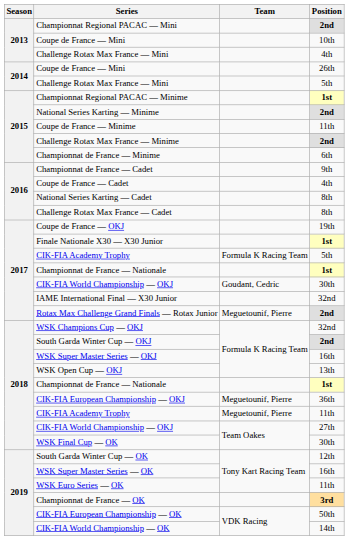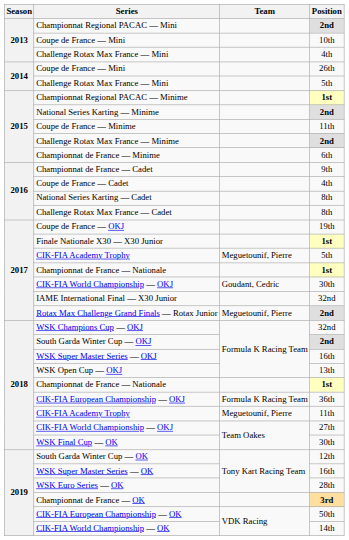 <table class="wikitable" style="font-size: 85%; text-align:center">
 <tr>
 <th>Season</th>
 <th>Series</th>
 <th>Team</th>
 <th>Position</th>
 </tr>
 <tr>
 <th rowspan="3">2013</th>
 <td align="left">Championnat Regional PACAC — Mini</td>
 <td></td>
 <td style="background:#DFDFDF;"><strong>2nd</strong></td>
 </tr>
 <tr>
 <td align="left">Coupe de France — Mini</td>
 <td></td>
 <td>10th</td>
 </tr>
 <tr>
 <td align="left">Challenge Rotax Max France — Mini</td>
 <td></td>
 <td>4th</td>
 </tr>
 <tr>
 <th rowspan="2">2014</th>
 <td align="left">Coupe de France — Mini</td>
 <td></td>
 <td>26th</td>
 </tr>
 <tr>
 <td align="left">Challenge Rotax Max France — Mini</td>
 <td></td>
 <td>5th</td>
 </tr>
 <tr>
 <th rowspan="5">2015</th>
 <td align="left">Championnat Regional PACAC — Minime</td>
 <td></td>
 <td style="background:#FFFFBF;"><strong>1st</strong></td>
 </tr>
 <tr>
 <td align="left">National Series Karting — Minime</td>
 <td></td>
 <td style="background:#DFDFDF;"><strong>2nd</strong></td>
 </tr>
 <tr>
 <td align="left">Coupe de France — Minime</td>
 <td></td>
 <td>11th</td>
 </tr>
 <tr>
 <td align="left">Challenge Rotax Max France — Minime</td>
 <td></td>
 <td style="background:#DFDFDF;"><strong>2nd</strong></td>
 </tr>
 <tr>
 <td align="left">Championnat de France — Minime</td>
 <td></td>
 <td>6th</td>
 </tr>
 <tr>
 <th rowspan="4">2016</th>
 <td align="left">Championnat de France — Cadet</td>
 <td></td>
 <td>9th</td>
 </tr>
 <tr>
 <td align="left">Coupe de France — Cadet</td>
 <td align="left"></td>
 <td>4th</td>
 </tr>
 <tr>
 <td align="left">National Series Karting — Cadet</td>
 <td></td>
 <td>8th</td>
 </tr>
 <tr>
 <td align="left">Challenge Rotax Max France — Cadet</td>
 <td></td>
 <td>8th</td>
 </tr>
 <tr>
 <th rowspan="7">2017</th>
 <td align="left">Coupe de France — <a href='#'>OKJ</a></td>
 <td align="left"></td>
 <td>19th</td>
 </tr>
 <tr>
 <td align="left">Finale Nationale X30 — X30 Junior</td>
 <td></td>
 <td style="background:#FFFFBF;"><strong>1st</strong></td>
 </tr>
 <tr>
 <td align="left"><a href='#'>CIK-FIA Academy Trophy</a></td>
-<td align="left">Formula K Racing Team</td>
+<td align="left">Meguetounif, Pierre</td>
 <td>5th</td>
 </tr>
 <tr>
 <td align="left">Championnat de France — Nationale</td>
 <td align="left"></td>
 <td style="background:#FFFFBF;"><strong>1st</strong></td>
 </tr>
 <tr>
 <td align="left"><a href='#'>CIK-FIA World Championship</a> — <a href='#'>OKJ</a></td>
 <td align="left">Goudant, Cedric</td>
 <td>30th</td>
 </tr>
 <tr>
 <td align="left">IAME International Final — X30 Junior</td>
 <td></td>
 <td>32nd</td>
 </tr>
 <tr>
 <td align="left"><a href='#'>Rotax Max Challenge Grand Finals</a> — Rotax Junior</td>
 <td align="left">Meguetounif, Pierre</td>
 <td style="background:#DFDFDF;"><strong>2nd</strong></td>
 </tr>
 <tr>
 <th rowspan="9">2018</th>
 <td align="left"><a href='#'>WSK Champions Cup</a> — <a href='#'>OKJ</a></td>
 <td rowspan="4"  align="left">Formula K Racing Team</td>
 <td>32nd</td>
 </tr>
 <tr>
 <td align="left">South Garda Winter Cup — <a href='#'>OKJ</a></td>
 <td style="background:#DFDFDF;"><strong>2nd</strong></td>
 </tr>
 <tr>
 <td align="left"><a href='#'>WSK Super Master Series</a> — <a href='#'>OKJ</a></td>
 <td>16th</td>
 </tr>
 <tr>
 <td align="left">WSK Open Cup — <a href='#'>OKJ</a></td>
 <td>13th</td>
 </tr>
 <tr>
 <td align="left">Championnat de France — Nationale</td>
 <td></td>
 <td style="background:#FFFFBF;"><strong>1st</strong></td>
 </tr>
 <tr>
 <td align="left"><a href='#'>CIK-FIA European Championship</a> — <a href='#'>OKJ</a></td>
-<td align="left">Meguetounif, Pierre</td>
+<td align="left">Formula K Racing Team</td>
 <td>36th</td>
 </tr>
 <tr>
 <td align="left"><a href='#'>CIK-FIA Academy Trophy</a></td>
 <td align="left">Meguetounif, Pierre</td>
 <td>11th</td>
 </tr>
 <tr>
 <td align="left"><a href='#'>CIK-FIA World Championship</a> — <a href='#'>OKJ</a></td>
 <td rowspan="2"  align="left">Team Oakes</td>
 <td>27th</td>
 </tr>
 <tr>
 <td align="left"><a href='#'>WSK Final Cup</a> — <a href='#'>OK</a></td>
 <td>30th</td>
 </tr>
 <tr>
 <th rowspan="6">2019</th>
 <td align="left">South Garda Winter Cup — <a href='#'>OK</a></td>
 <td rowspan="3"  align="left">Tony Kart Racing Team</td>
 <td>12th</td>
 </tr>
 <tr>
 <td align="left"><a href='#'>WSK Super Master Series</a> — <a href='#'>OK</a></td>
 <td>16th</td>
 </tr>
 <tr>
 <td align="left"><a href='#'>WSK Euro Series</a> — <a href='#'>OK</a></td>
-<td>11th</td>
+<td>28th</td>
 </tr>
 <tr>
 <td align="left">Championnat de France — <a href='#'>OK</a></td>
 <td></td>
 <td style="background:#FFDF9F;"><strong>3rd</strong></td>
 </tr>
 <tr>
 <td align="left"><a href='#'>CIK-FIA European Championship</a> — <a href='#'>OK</a></td>
 <td rowspan="2"  align="left">VDK Racing</td>
 <td>50th</td>
 </tr>
 <tr>
 <td align="left"><a href='#'>CIK-FIA World Championship</a> — <a href='#'>OK</a></td>
 <td>14th</td>
 </tr>
 </table>
